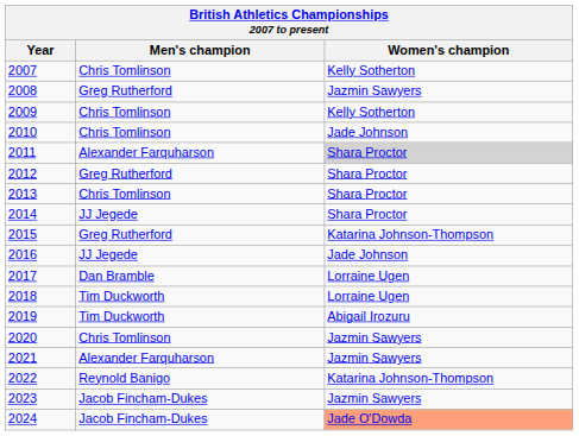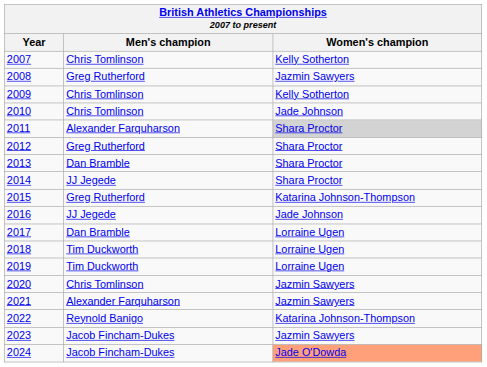 <table class="wikitable">
 <tr>
 <th colspan="3"><a href='#'>British Athletics Championships</a><br><em><small>2007 to present</small></em></th>
 </tr>
 <tr>
 <th width=80>Year</th>
 <th width=300>Men's champion</th>
 <th width=300>Women's champion</th>
 </tr>
 <tr>
 <td><a href='#'>2007</a></td>
 <td><a href='#'>Chris Tomlinson</a></td>
 <td><a href='#'>Kelly Sotherton</a></td>
 </tr>
 <tr>
 <td><a href='#'>2008</a></td>
 <td><a href='#'>Greg Rutherford</a></td>
 <td><a href='#'>Jazmin Sawyers</a></td>
 </tr>
 <tr>
 <td><a href='#'>2009</a></td>
 <td><a href='#'>Chris Tomlinson</a></td>
 <td><a href='#'>Kelly Sotherton</a></td>
 </tr>
 <tr>
 <td><a href='#'>2010</a></td>
 <td><a href='#'>Chris Tomlinson</a></td>
 <td><a href='#'>Jade Johnson</a></td>
 </tr>
 <tr>
 <td><a href='#'>2011</a></td>
 <td><a href='#'>Alexander Farquharson</a></td>
 <td style="background: lightgrey;"><a href='#'>Shara Proctor</a></td>
 </tr>
 <tr>
 <td><a href='#'>2012</a></td>
 <td><a href='#'>Greg Rutherford</a></td>
 <td><a href='#'>Shara Proctor</a></td>
 </tr>
 <tr>
 <td><a href='#'>2013</a></td>
-<td><a href='#'>Chris Tomlinson</a></td>
+<td><a href='#'>Dan Bramble</a></td>
 <td><a href='#'>Shara Proctor</a></td>
 </tr>
 <tr>
 <td><a href='#'>2014</a></td>
 <td><a href='#'>JJ Jegede</a></td>
 <td><a href='#'>Shara Proctor</a></td>
 </tr>
 <tr>
 <td><a href='#'>2015</a></td>
 <td><a href='#'>Greg Rutherford</a></td>
 <td><a href='#'>Katarina Johnson-Thompson</a></td>
 </tr>
 <tr>
 <td><a href='#'>2016</a></td>
 <td><a href='#'>JJ Jegede</a></td>
 <td><a href='#'>Jade Johnson</a></td>
 </tr>
 <tr>
 <td><a href='#'>2017</a></td>
 <td><a href='#'>Dan Bramble</a></td>
 <td><a href='#'>Lorraine Ugen</a></td>
 </tr>
 <tr>
 <td><a href='#'>2018</a></td>
 <td><a href='#'>Tim Duckworth</a></td>
 <td><a href='#'>Lorraine Ugen</a></td>
 </tr>
 <tr>
 <td><a href='#'>2019</a></td>
 <td><a href='#'>Tim Duckworth</a></td>
-<td><a href='#'>Abigail Irozuru</a></td>
+<td><a href='#'>Lorraine Ugen</a></td>
 </tr>
 <tr>
 <td><a href='#'>2020</a></td>
 <td><a href='#'>Chris Tomlinson</a></td>
 <td><a href='#'>Jazmin Sawyers</a></td>
 </tr>
 <tr>
 <td><a href='#'>2021</a></td>
 <td><a href='#'>Alexander Farquharson</a></td>
 <td><a href='#'>Jazmin Sawyers</a></td>
 </tr>
 <tr>
 <td><a href='#'>2022</a></td>
 <td><a href='#'>Reynold Banigo</a></td>
 <td><a href='#'>Katarina Johnson-Thompson</a></td>
 </tr>
 <tr>
 <td><a href='#'>2023</a></td>
 <td><a href='#'>Jacob Fincham-Dukes</a></td>
 <td><a href='#'>Jazmin Sawyers</a></td>
 </tr>
 <tr>
 <td><a href='#'>2024</a></td>
 <td><a href='#'>Jacob Fincham-Dukes</a></td>
 <td style="background: lightsalmon;"><a href='#'>Jade O'Dowda</a></td>
 </tr>
 </table>
